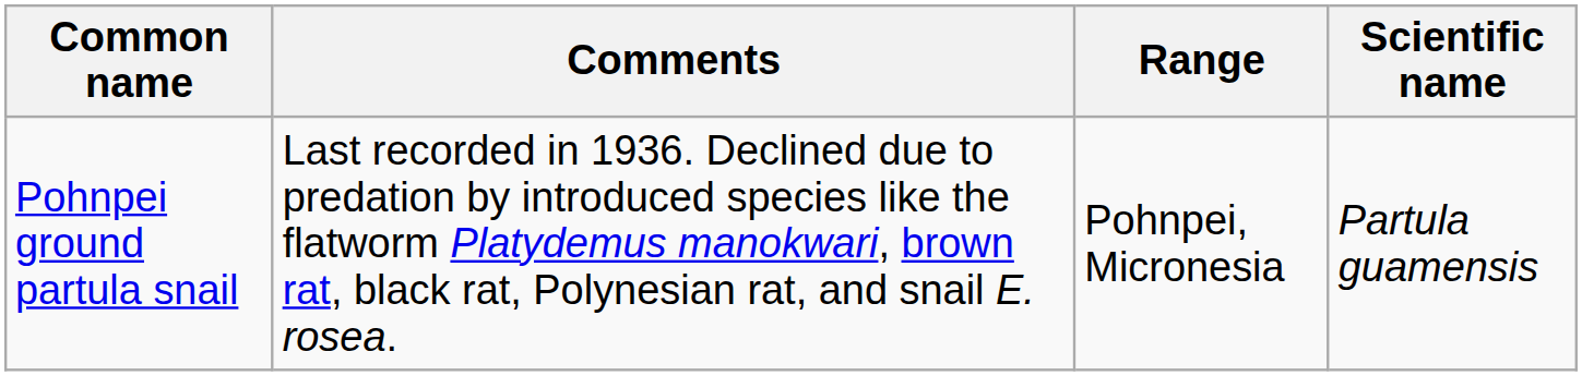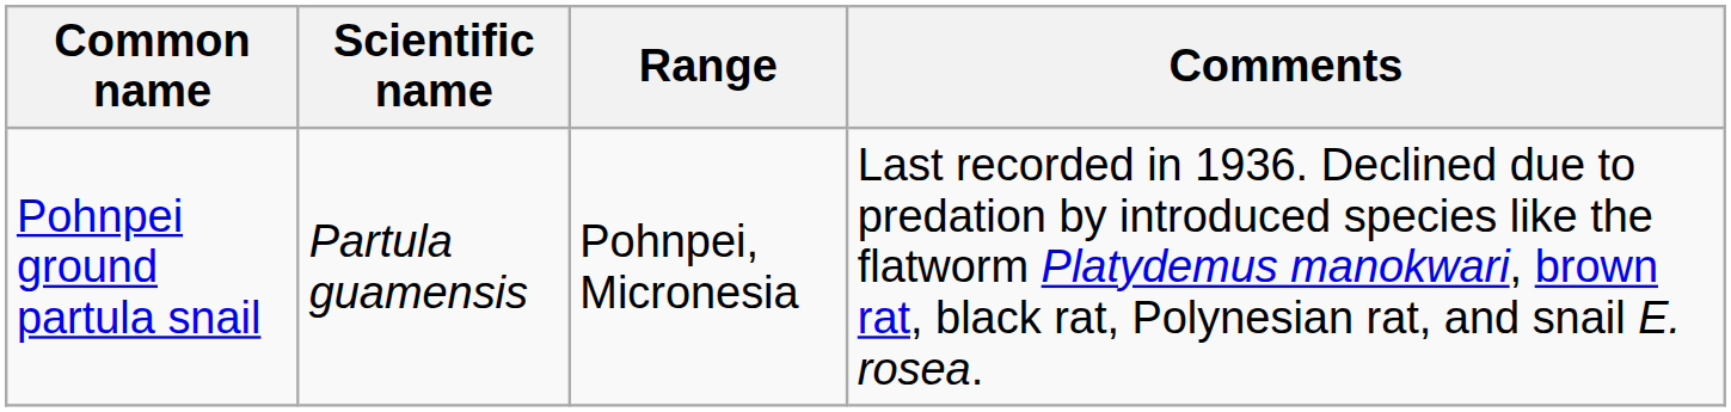 <table class="wikitable sortable">
 <tr>
 <th>Common name</th>
+<th>Scientific name</th>
+<th>Range</th>
 <th class="unsortable">Comments</th>
-<th>Range</th>
-<th>Scientific name</th>
 </tr>
 <tr>
 <td><a href='#'>Pohnpei ground partula snail</a></td>
+<td><em>Partula guamensis</em></td>
+<td>Pohnpei, Micronesia</td>
 <td>Last recorded in 1936. Declined due to predation by introduced species like the flatworm <em><a href='#'>Platydemus manokwari</a></em>, <a href='#'>brown rat</a>, black rat, Polynesian rat, and snail <em>E. rosea</em>.</td>
-<td>Pohnpei, Micronesia</td>
-<td><em>Partula guamensis</em></td>
 </tr>
 </table>
